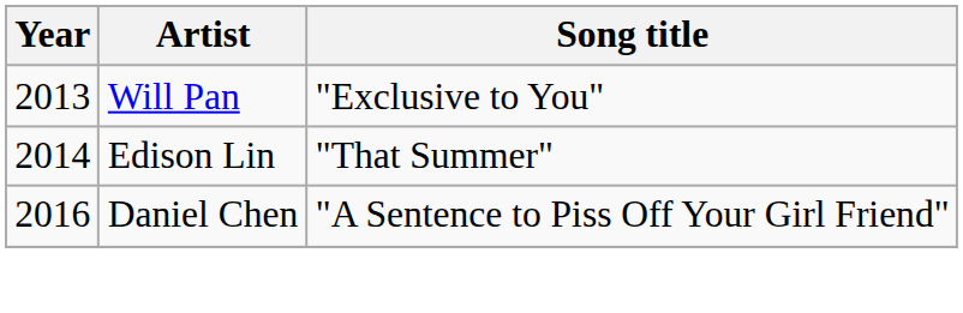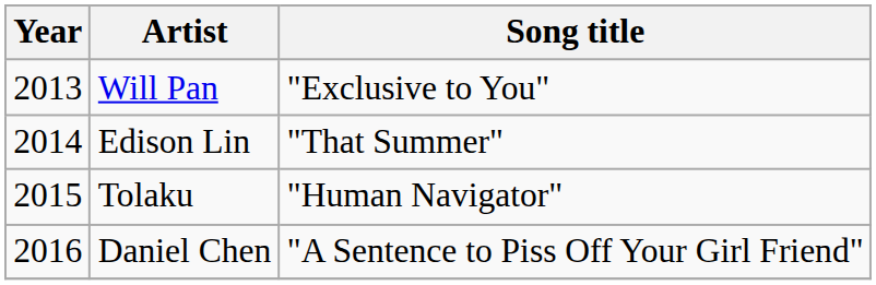 <table class="wikitable sortable">
 <tr>
 <th>Year</th>
 <th>Artist</th>
 <th>Song title</th>
 </tr>
 <tr>
 <td>2013</td>
 <td><a href='#'>Will Pan</a></td>
 <td>"Exclusive to You"</td>
 </tr>
 <tr>
 <td>2014</td>
 <td>Edison Lin</td>
 <td>"That Summer"</td>
 </tr>
 <tr>
+<td>2015</td>
+<td>Tolaku</td>
+<td>"Human Navigator"</td>
+</tr>
+<tr>
 <td>2016</td>
 <td>Daniel Chen</td>
 <td>"A Sentence to Piss Off Your Girl Friend"</td>
 </tr>
 <tr>
 </tr>
 </table>
